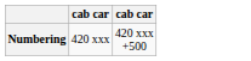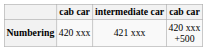 <table class="wikitable">
 <tr>
 <th></th>
 <th>cab car</th>
+<th>intermediate car</th>
 <th>cab car</th>
 </tr>
 <tr>
 <th>Numbering</th>
 <td style="text-align: center;">420 xxx</td>
+<td style="text-align: center;">421 xxx</td>
 <td style="text-align: center;">420 xxx<br>+500</td>
 </tr>
 </table>
